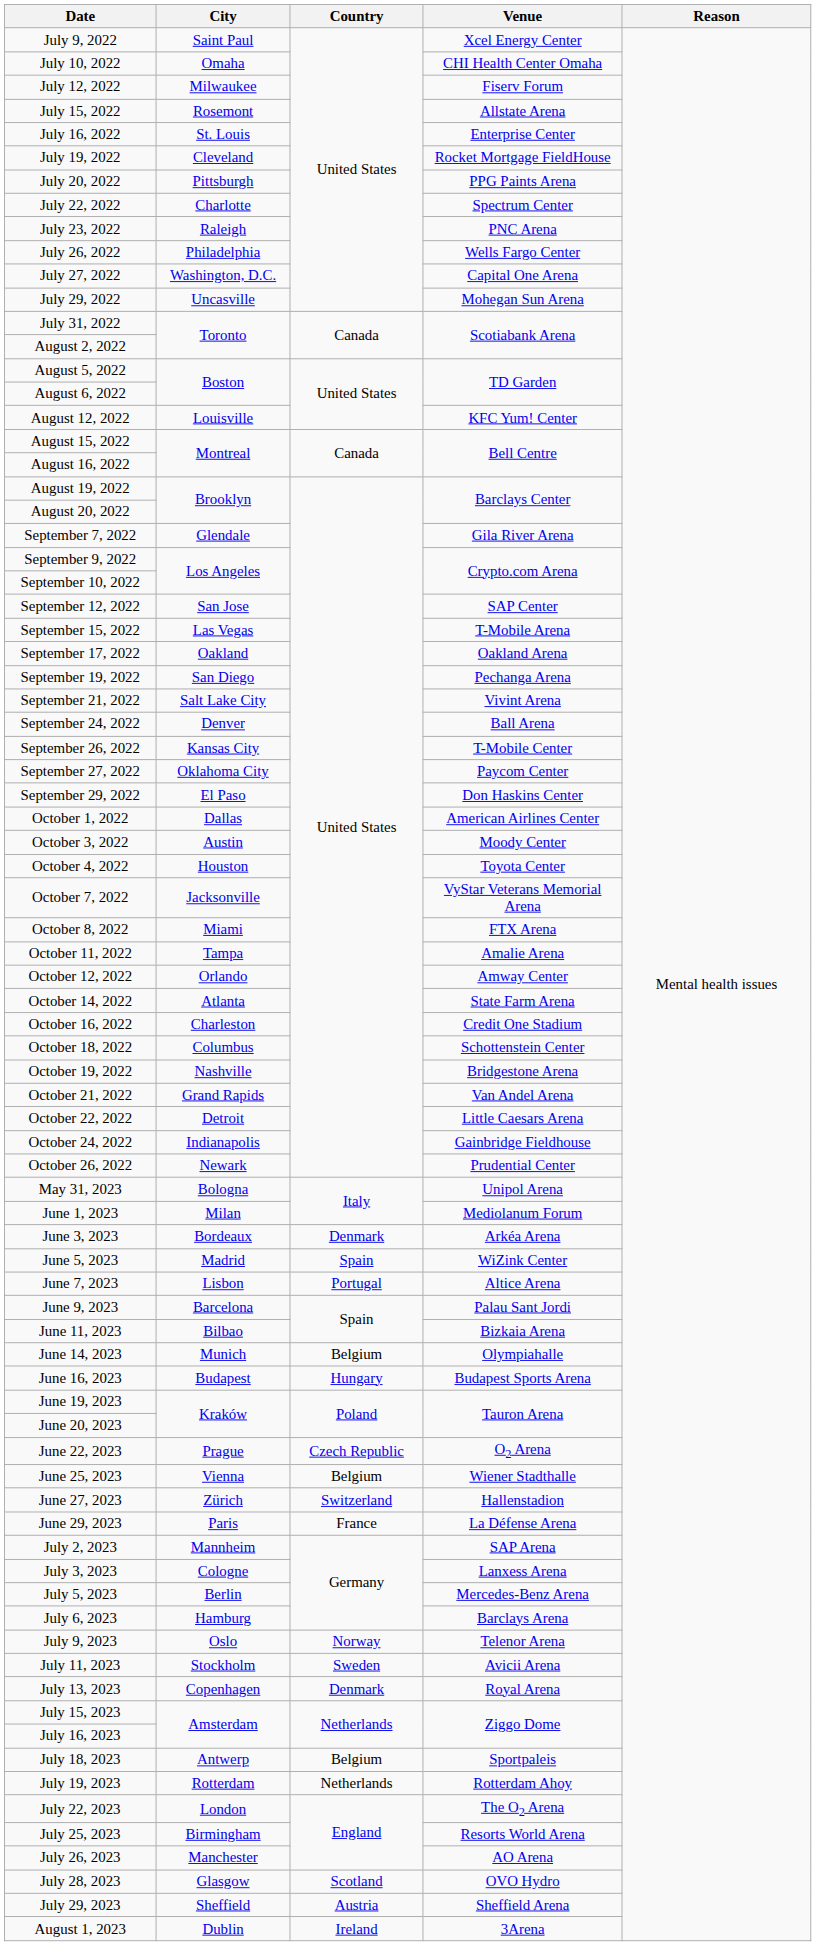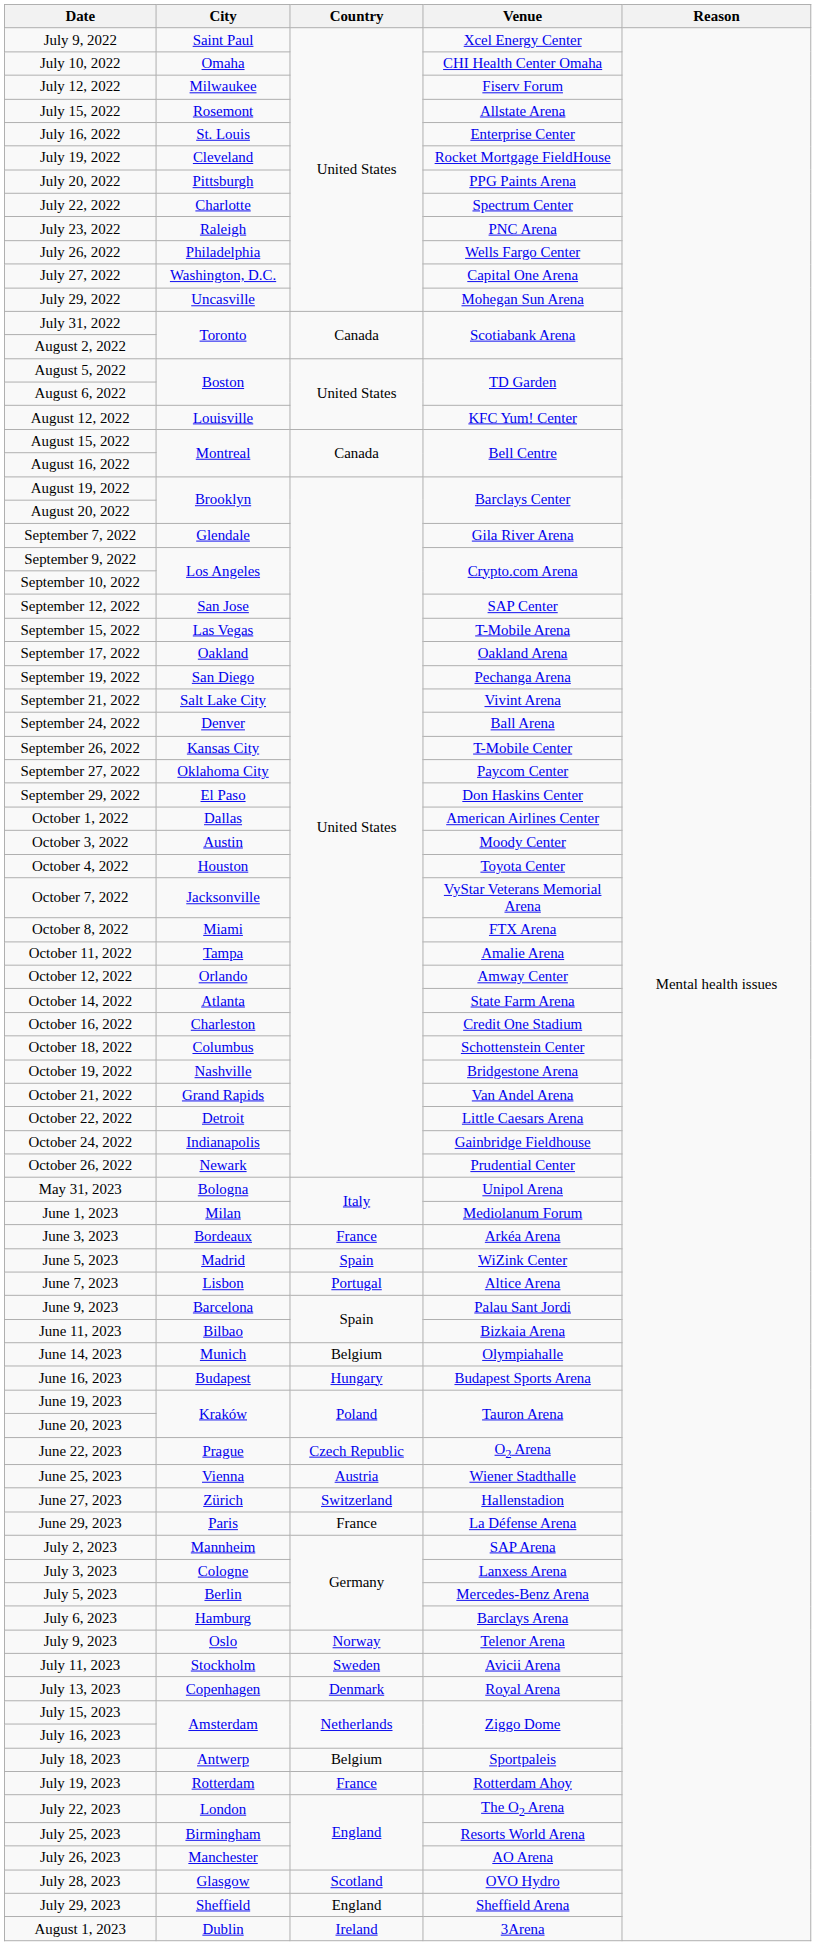 <table class="wikitable" style="text-align:center;">
 <tr>
 <th scope="col" style="width:12em;">Date</th>
 <th scope="col" style="width:10em;">City</th>
 <th scope="col" style="width:10em;">Country</th>
 <th scope="col" style="width:16em;">Venue</th>
 <th scope="col" style="width:16em;">Reason</th>
 </tr>
 <tr>
 <td scope="row">July 9, 2022</td>
 <td><a href='#'>Saint Paul</a></td>
 <td rowspan="12">United States</td>
 <td><a href='#'>Xcel Energy Center</a></td>
 <td rowspan="80">Mental health issues</td>
 </tr>
 <tr>
 <td scope="row">July 10, 2022</td>
 <td><a href='#'>Omaha</a></td>
 <td><a href='#'>CHI Health Center Omaha</a></td>
 </tr>
 <tr>
 <td scope="row">July 12, 2022</td>
 <td><a href='#'>Milwaukee</a></td>
 <td><a href='#'>Fiserv Forum</a></td>
 </tr>
 <tr>
 <td scope="row">July 15, 2022</td>
 <td><a href='#'>Rosemont</a></td>
 <td><a href='#'>Allstate Arena</a></td>
 </tr>
 <tr>
 <td scope="row">July 16, 2022</td>
 <td><a href='#'>St. Louis</a></td>
 <td><a href='#'>Enterprise Center</a></td>
 </tr>
 <tr>
 <td scope="row">July 19, 2022</td>
 <td><a href='#'>Cleveland</a></td>
 <td><a href='#'>Rocket Mortgage FieldHouse</a></td>
 </tr>
 <tr>
 <td scope="row">July 20, 2022</td>
 <td><a href='#'>Pittsburgh</a></td>
 <td><a href='#'>PPG Paints Arena</a></td>
 </tr>
 <tr>
 <td scope="row">July 22, 2022</td>
 <td><a href='#'>Charlotte</a></td>
 <td><a href='#'>Spectrum Center</a></td>
 </tr>
 <tr>
 <td scope="row">July 23, 2022</td>
 <td><a href='#'>Raleigh</a></td>
 <td><a href='#'>PNC Arena</a></td>
 </tr>
 <tr>
 <td scope="row">July 26, 2022</td>
 <td><a href='#'>Philadelphia</a></td>
 <td><a href='#'>Wells Fargo Center</a></td>
 </tr>
 <tr>
 <td scope="row">July 27, 2022</td>
 <td><a href='#'>Washington, D.C.</a></td>
 <td><a href='#'>Capital One Arena</a></td>
 </tr>
 <tr>
 <td scope="row">July 29, 2022</td>
 <td><a href='#'>Uncasville</a></td>
 <td><a href='#'>Mohegan Sun Arena</a></td>
 </tr>
 <tr>
 <td scope="row">July 31, 2022</td>
 <td rowspan="2"><a href='#'>Toronto</a></td>
 <td rowspan="2">Canada</td>
 <td rowspan="2"><a href='#'>Scotiabank Arena</a></td>
 </tr>
 <tr>
 <td scope="row">August 2, 2022</td>
 </tr>
 <tr>
 <td scope="row">August 5, 2022</td>
 <td rowspan="2"><a href='#'>Boston</a></td>
 <td rowspan="3">United States</td>
 <td rowspan="2"><a href='#'>TD Garden</a></td>
 </tr>
 <tr>
 <td scope="row">August 6, 2022</td>
 </tr>
 <tr>
 <td scope="row">August 12, 2022</td>
 <td><a href='#'>Louisville</a></td>
 <td><a href='#'>KFC Yum! Center</a></td>
 </tr>
 <tr>
 <td scope="row">August 15, 2022</td>
 <td rowspan="2"><a href='#'>Montreal</a></td>
 <td rowspan="2">Canada</td>
 <td rowspan="2"><a href='#'>Bell Centre</a></td>
 </tr>
 <tr>
 <td scope="row">August 16, 2022</td>
 </tr>
 <tr>
 <td scope="row">August 19, 2022</td>
 <td rowspan="2"><a href='#'>Brooklyn</a></td>
 <td rowspan="29">United States</td>
 <td rowspan="2"><a href='#'>Barclays Center</a></td>
 </tr>
 <tr>
 <td scope="row">August 20, 2022</td>
 </tr>
 <tr>
 <td scope="row">September 7, 2022</td>
 <td><a href='#'>Glendale</a></td>
 <td><a href='#'>Gila River Arena</a></td>
 </tr>
 <tr>
 <td scope="row">September 9, 2022</td>
 <td rowspan="2"><a href='#'>Los Angeles</a></td>
 <td rowspan="2"><a href='#'>Crypto.com Arena</a></td>
 </tr>
 <tr>
 <td scope="row">September 10, 2022</td>
 </tr>
 <tr>
 <td scope="row">September 12, 2022</td>
 <td><a href='#'>San Jose</a></td>
 <td><a href='#'>SAP Center</a></td>
 </tr>
 <tr>
 <td scope="row">September 15, 2022</td>
 <td><a href='#'>Las Vegas</a></td>
 <td><a href='#'>T-Mobile Arena</a></td>
 </tr>
 <tr>
 <td scope="row">September 17, 2022</td>
 <td><a href='#'>Oakland</a></td>
 <td><a href='#'>Oakland Arena</a></td>
 </tr>
 <tr>
 <td scope="row">September 19, 2022</td>
 <td><a href='#'>San Diego</a></td>
 <td><a href='#'>Pechanga Arena</a></td>
 </tr>
 <tr>
 <td scope="row">September 21, 2022</td>
 <td><a href='#'>Salt Lake City</a></td>
 <td><a href='#'>Vivint Arena</a></td>
 </tr>
 <tr>
 <td scope="row">September 24, 2022</td>
 <td><a href='#'>Denver</a></td>
 <td><a href='#'>Ball Arena</a></td>
 </tr>
 <tr>
 <td scope="row">September 26, 2022</td>
 <td><a href='#'>Kansas City</a></td>
 <td><a href='#'>T-Mobile Center</a></td>
 </tr>
 <tr>
 <td scope="row">September 27, 2022</td>
 <td><a href='#'>Oklahoma City</a></td>
 <td><a href='#'>Paycom Center</a></td>
 </tr>
 <tr>
 <td scope="row">September 29, 2022</td>
 <td><a href='#'>El Paso</a></td>
 <td><a href='#'>Don Haskins Center</a></td>
 </tr>
 <tr>
 <td scope="row">October 1, 2022</td>
 <td><a href='#'>Dallas</a></td>
 <td><a href='#'>American Airlines Center</a></td>
 </tr>
 <tr>
 <td scope="row">October 3, 2022</td>
 <td><a href='#'>Austin</a></td>
 <td><a href='#'>Moody Center</a></td>
 </tr>
 <tr>
 <td scope="row">October 4, 2022</td>
 <td><a href='#'>Houston</a></td>
 <td><a href='#'>Toyota Center</a></td>
 </tr>
 <tr>
 <td scope="row">October 7, 2022</td>
 <td><a href='#'>Jacksonville</a></td>
 <td><a href='#'>VyStar Veterans Memorial Arena</a></td>
 </tr>
 <tr>
 <td scope="row">October 8, 2022</td>
 <td><a href='#'>Miami</a></td>
 <td><a href='#'>FTX Arena</a></td>
 </tr>
 <tr>
 <td scope="row">October 11, 2022</td>
 <td><a href='#'>Tampa</a></td>
 <td><a href='#'>Amalie Arena</a></td>
 </tr>
 <tr>
 <td scope="row">October 12, 2022</td>
 <td><a href='#'>Orlando</a></td>
 <td><a href='#'>Amway Center</a></td>
 </tr>
 <tr>
 <td scope="row">October 14, 2022</td>
 <td><a href='#'>Atlanta</a></td>
 <td><a href='#'>State Farm Arena</a></td>
 </tr>
 <tr>
 <td scope="row">October 16, 2022</td>
 <td><a href='#'>Charleston</a></td>
 <td><a href='#'>Credit One Stadium</a></td>
 </tr>
 <tr>
 <td scope="row">October 18, 2022</td>
 <td><a href='#'>Columbus</a></td>
 <td><a href='#'>Schottenstein Center</a></td>
 </tr>
 <tr>
 <td scope="row">October 19, 2022</td>
 <td><a href='#'>Nashville</a></td>
 <td><a href='#'>Bridgestone Arena</a></td>
 </tr>
 <tr>
 <td scope="row">October 21, 2022</td>
 <td><a href='#'>Grand Rapids</a></td>
 <td><a href='#'>Van Andel Arena</a></td>
 </tr>
 <tr>
 <td scope="row">October 22, 2022</td>
 <td><a href='#'>Detroit</a></td>
 <td><a href='#'>Little Caesars Arena</a></td>
 </tr>
 <tr>
 <td scope="row">October 24, 2022</td>
 <td><a href='#'>Indianapolis</a></td>
 <td><a href='#'>Gainbridge Fieldhouse</a></td>
 </tr>
 <tr>
 <td scope="row">October 26, 2022</td>
 <td><a href='#'>Newark</a></td>
 <td><a href='#'>Prudential Center</a></td>
 </tr>
 <tr>
 <td scope="row">May 31, 2023</td>
 <td><a href='#'>Bologna</a></td>
 <td rowspan="2"><a href='#'>Italy</a></td>
 <td><a href='#'>Unipol Arena</a></td>
 </tr>
 <tr>
 <td scope="row">June 1, 2023</td>
 <td><a href='#'>Milan</a></td>
 <td><a href='#'>Mediolanum Forum</a></td>
 </tr>
 <tr>
 <td scope="row">June 3, 2023</td>
 <td><a href='#'>Bordeaux</a></td>
-<td><a href='#'>Denmark</a></td>
+<td><a href='#'>France</a></td>
 <td><a href='#'>Arkéa Arena</a></td>
 </tr>
 <tr>
 <td scope="row">June 5, 2023</td>
 <td><a href='#'>Madrid</a></td>
 <td><a href='#'>Spain</a></td>
 <td><a href='#'>WiZink Center</a></td>
 </tr>
 <tr>
 <td scope="row">June 7, 2023</td>
 <td><a href='#'>Lisbon</a></td>
 <td><a href='#'>Portugal</a></td>
 <td><a href='#'>Altice Arena</a></td>
 </tr>
 <tr>
 <td scope="row">June 9, 2023</td>
 <td><a href='#'>Barcelona</a></td>
 <td rowspan="2">Spain</td>
 <td><a href='#'>Palau Sant Jordi</a></td>
 </tr>
 <tr>
 <td scope="row">June 11, 2023</td>
 <td><a href='#'>Bilbao</a></td>
 <td><a href='#'>Bizkaia Arena</a></td>
 </tr>
 <tr>
 <td scope="row">June 14, 2023</td>
 <td><a href='#'>Munich</a></td>
 <td>Belgium</td>
 <td><a href='#'>Olympiahalle</a></td>
 </tr>
 <tr>
 <td scope="row">June 16, 2023</td>
 <td><a href='#'>Budapest</a></td>
 <td><a href='#'>Hungary</a></td>
 <td><a href='#'>Budapest Sports Arena</a></td>
 </tr>
 <tr>
 <td scope="row">June 19, 2023</td>
 <td rowspan="2"><a href='#'>Kraków</a></td>
 <td rowspan="2"><a href='#'>Poland</a></td>
 <td rowspan="2"><a href='#'>Tauron Arena</a></td>
 </tr>
 <tr>
 <td scope="row">June 20, 2023</td>
 </tr>
 <tr>
 <td scope="row">June 22, 2023</td>
 <td><a href='#'>Prague</a></td>
 <td><a href='#'>Czech Republic</a></td>
 <td><a href='#'>O<sub>2</sub> Arena</a></td>
 </tr>
 <tr>
 <td scope="row">June 25, 2023</td>
 <td><a href='#'>Vienna</a></td>
-<td>Belgium</td>
+<td><a href='#'>Austria</a></td>
 <td><a href='#'>Wiener Stadthalle</a></td>
 </tr>
 <tr>
 <td scope="row">June 27, 2023</td>
 <td><a href='#'>Zürich</a></td>
 <td><a href='#'>Switzerland</a></td>
 <td><a href='#'>Hallenstadion</a></td>
 </tr>
 <tr>
 <td scope="row">June 29, 2023</td>
 <td><a href='#'>Paris</a></td>
 <td>France</td>
 <td><a href='#'>La Défense Arena</a></td>
 </tr>
 <tr>
 <td scope="row">July 2, 2023</td>
 <td><a href='#'>Mannheim</a></td>
 <td rowspan="4">Germany</td>
 <td><a href='#'>SAP Arena</a></td>
 </tr>
 <tr>
 <td scope="row">July 3, 2023</td>
 <td><a href='#'>Cologne</a></td>
 <td><a href='#'>Lanxess Arena</a></td>
 </tr>
 <tr>
 <td scope="row">July 5, 2023</td>
 <td><a href='#'>Berlin</a></td>
 <td><a href='#'>Mercedes-Benz Arena</a></td>
 </tr>
 <tr>
 <td scope="row">July 6, 2023</td>
 <td><a href='#'>Hamburg</a></td>
 <td><a href='#'>Barclays Arena</a></td>
 </tr>
 <tr>
 <td scope="row">July 9, 2023</td>
 <td><a href='#'>Oslo</a></td>
 <td><a href='#'>Norway</a></td>
 <td><a href='#'>Telenor Arena</a></td>
 </tr>
 <tr>
 <td scope="row">July 11, 2023</td>
 <td><a href='#'>Stockholm</a></td>
 <td><a href='#'>Sweden</a></td>
 <td><a href='#'>Avicii Arena</a></td>
 </tr>
 <tr>
 <td scope="row">July 13, 2023</td>
 <td><a href='#'>Copenhagen</a></td>
 <td><a href='#'>Denmark</a></td>
 <td><a href='#'>Royal Arena</a></td>
 </tr>
 <tr>
 <td scope="row">July 15, 2023</td>
 <td rowspan="2"><a href='#'>Amsterdam</a></td>
 <td rowspan="2"><a href='#'>Netherlands</a></td>
 <td rowspan="2"><a href='#'>Ziggo Dome</a></td>
 </tr>
 <tr>
 <td scope="row">July 16, 2023</td>
 </tr>
 <tr>
 <td scope="row">July 18, 2023</td>
 <td><a href='#'>Antwerp</a></td>
 <td>Belgium</td>
 <td><a href='#'>Sportpaleis</a></td>
 </tr>
 <tr>
 <td scope="row">July 19, 2023</td>
 <td><a href='#'>Rotterdam</a></td>
-<td>Netherlands</td>
+<td><a href='#'>France</a></td>
 <td><a href='#'>Rotterdam Ahoy</a></td>
 </tr>
 <tr>
 <td scope="row">July 22, 2023</td>
 <td><a href='#'>London</a></td>
 <td rowspan="3"><a href='#'>England</a></td>
 <td><a href='#'>The O<sub>2</sub> Arena</a></td>
 </tr>
 <tr>
 <td scope="row">July 25, 2023</td>
 <td><a href='#'>Birmingham</a></td>
 <td><a href='#'>Resorts World Arena</a></td>
 </tr>
 <tr>
 <td scope="row">July 26, 2023</td>
 <td><a href='#'>Manchester</a></td>
 <td><a href='#'>AO Arena</a></td>
 </tr>
 <tr>
 <td scope="row">July 28, 2023</td>
 <td><a href='#'>Glasgow</a></td>
 <td><a href='#'>Scotland</a></td>
 <td><a href='#'>OVO Hydro</a></td>
 </tr>
 <tr>
 <td scope="row">July 29, 2023</td>
 <td><a href='#'>Sheffield</a></td>
-<td><a href='#'>Austria</a></td>
+<td>England</td>
 <td><a href='#'>Sheffield Arena</a></td>
 </tr>
 <tr>
 <td scope="row">August 1, 2023</td>
 <td><a href='#'>Dublin</a></td>
 <td><a href='#'>Ireland</a></td>
 <td><a href='#'>3Arena</a></td>
 </tr>
 </table>
